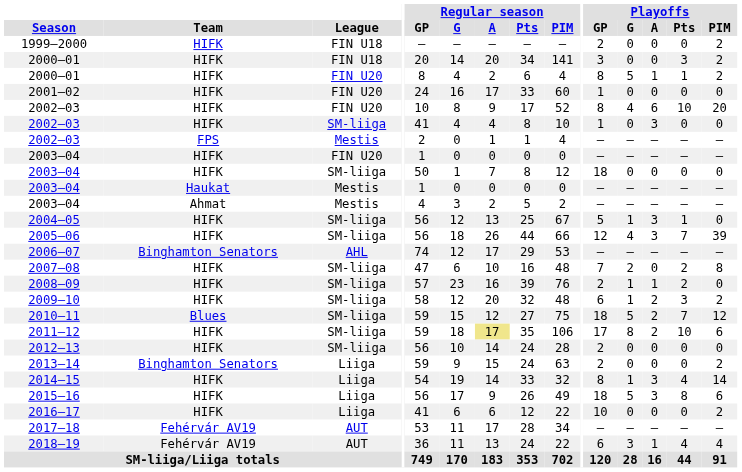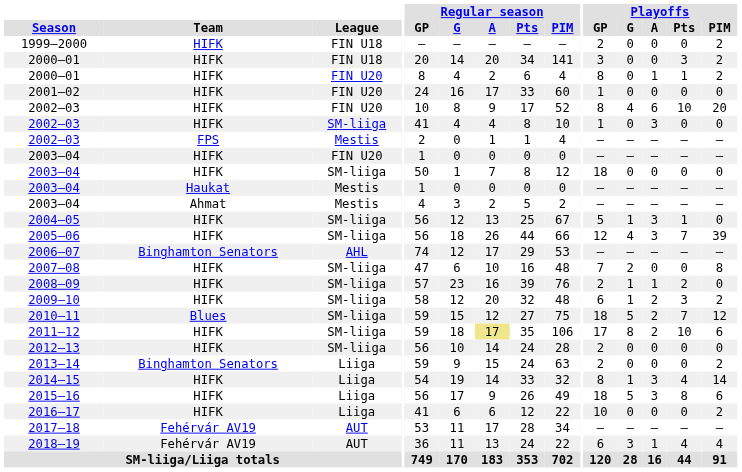 <table border="0" cellpadding="1" cellspacing="0" style="text-align:center; width:60em">
 <tr bgcolor="#e0e0e0">
 <th colspan="3" bgcolor="#ffffff"></th>
 <th rowspan="99" bgcolor="#ffffff"></th>
 <th colspan="5"><a href='#'>Regular season</a></th>
 <th rowspan="99" bgcolor="#ffffff"></th>
 <th colspan="5"><a href='#'>Playoffs</a></th>
 </tr>
 <tr bgcolor="#e0e0e0">
 <th><a href='#'>Season</a></th>
 <th>Team</th>
 <th>League</th>
 <th>GP</th>
 <th><a href='#'>G</a></th>
 <th><a href='#'>A</a></th>
 <th><a href='#'>Pts</a></th>
 <th><a href='#'>PIM</a></th>
 <th>GP</th>
 <th>G</th>
 <th>A</th>
 <th>Pts</th>
 <th>PIM</th>
 </tr>
 <tr>
 <td>1999–2000</td>
 <td><a href='#'>HIFK</a></td>
 <td>FIN U18</td>
 <td>—</td>
 <td>—</td>
 <td>—</td>
 <td>—</td>
 <td>—</td>
 <td>2</td>
 <td>0</td>
 <td>0</td>
 <td>0</td>
 <td>2</td>
 </tr>
 <tr bgcolor="#f0f0f0">
 <td>2000–01</td>
 <td>HIFK</td>
 <td>FIN U18</td>
 <td>20</td>
 <td>14</td>
 <td>20</td>
 <td>34</td>
 <td>141</td>
 <td>3</td>
 <td>0</td>
 <td>0</td>
 <td>3</td>
 <td>2</td>
 </tr>
 <tr>
 <td>2000–01</td>
 <td>HIFK</td>
 <td><a href='#'>FIN U20</a></td>
 <td>8</td>
 <td>4</td>
 <td>2</td>
 <td>6</td>
 <td>4</td>
 <td>8</td>
-<td>5</td>
+<td>0</td>
 <td>1</td>
 <td>1</td>
 <td>2</td>
 </tr>
 <tr bgcolor="#f0f0f0">
 <td>2001–02</td>
 <td>HIFK</td>
 <td>FIN U20</td>
 <td>24</td>
 <td>16</td>
 <td>17</td>
 <td>33</td>
 <td>60</td>
 <td>1</td>
 <td>0</td>
 <td>0</td>
 <td>0</td>
 <td>0</td>
 </tr>
 <tr>
 <td>2002–03</td>
 <td>HIFK</td>
 <td>FIN U20</td>
 <td>10</td>
 <td>8</td>
 <td>9</td>
 <td>17</td>
 <td>52</td>
 <td>8</td>
 <td>4</td>
 <td>6</td>
 <td>10</td>
 <td>20</td>
 </tr>
 <tr bgcolor="#f0f0f0">
 <td><a href='#'>2002–03</a></td>
 <td>HIFK</td>
 <td><a href='#'>SM-liiga</a></td>
 <td>41</td>
 <td>4</td>
 <td>4</td>
 <td>8</td>
 <td>10</td>
 <td>1</td>
 <td>0</td>
 <td>3</td>
 <td>0</td>
 <td>0</td>
 </tr>
 <tr>
 <td><a href='#'>2002–03</a></td>
 <td><a href='#'>FPS</a></td>
 <td><a href='#'>Mestis</a></td>
 <td>2</td>
 <td>0</td>
 <td>1</td>
 <td>1</td>
 <td>4</td>
 <td>—</td>
 <td>—</td>
 <td>—</td>
 <td>—</td>
 <td>—</td>
 </tr>
 <tr bgcolor="#f0f0f0">
 <td>2003–04</td>
 <td>HIFK</td>
 <td>FIN U20</td>
 <td>1</td>
 <td>0</td>
 <td>0</td>
 <td>0</td>
 <td>0</td>
 <td>—</td>
 <td>—</td>
 <td>—</td>
 <td>—</td>
 <td>—</td>
 </tr>
 <tr>
 <td><a href='#'>2003–04</a></td>
 <td>HIFK</td>
 <td>SM-liiga</td>
 <td>50</td>
 <td>1</td>
 <td>7</td>
 <td>8</td>
 <td>12</td>
 <td>18</td>
 <td>0</td>
 <td>0</td>
 <td>0</td>
 <td>0</td>
 </tr>
 <tr bgcolor="#f0f0f0">
 <td><a href='#'>2003–04</a></td>
 <td><a href='#'>Haukat</a></td>
 <td>Mestis</td>
 <td>1</td>
 <td>0</td>
 <td>0</td>
 <td>0</td>
 <td>0</td>
 <td>—</td>
 <td>—</td>
 <td>—</td>
 <td>—</td>
 <td>—</td>
 </tr>
 <tr>
 <td>2003–04</td>
 <td>Ahmat</td>
 <td>Mestis</td>
 <td>4</td>
 <td>3</td>
 <td>2</td>
 <td>5</td>
 <td>2</td>
 <td>—</td>
 <td>—</td>
 <td>—</td>
 <td>—</td>
 <td>—</td>
 </tr>
 <tr bgcolor="#f0f0f0">
 <td><a href='#'>2004–05</a></td>
 <td>HIFK</td>
 <td>SM-liiga</td>
 <td>56</td>
 <td>12</td>
 <td>13</td>
 <td>25</td>
 <td>67</td>
 <td>5</td>
 <td>1</td>
 <td>3</td>
 <td>1</td>
 <td>0</td>
 </tr>
 <tr>
 <td><a href='#'>2005–06</a></td>
 <td>HIFK</td>
 <td>SM-liiga</td>
 <td>56</td>
 <td>18</td>
 <td>26</td>
 <td>44</td>
 <td>66</td>
 <td>12</td>
 <td>4</td>
 <td>3</td>
 <td>7</td>
 <td>39</td>
 </tr>
 <tr bgcolor="#f0f0f0">
 <td><a href='#'>2006–07</a></td>
 <td><a href='#'>Binghamton Senators</a></td>
 <td><a href='#'>AHL</a></td>
 <td>74</td>
 <td>12</td>
 <td>17</td>
 <td>29</td>
 <td>53</td>
 <td>—</td>
 <td>—</td>
 <td>—</td>
 <td>—</td>
 <td>—</td>
 </tr>
 <tr>
 <td><a href='#'>2007–08</a></td>
 <td>HIFK</td>
 <td>SM-liiga</td>
 <td>47</td>
 <td>6</td>
 <td>10</td>
 <td>16</td>
 <td>48</td>
 <td>7</td>
 <td>2</td>
 <td>0</td>
-<td>2</td>
+<td>0</td>
 <td>8</td>
 </tr>
 <tr bgcolor="#f0f0f0">
 <td><a href='#'>2008–09</a></td>
 <td>HIFK</td>
 <td>SM-liiga</td>
 <td>57</td>
 <td>23</td>
 <td>16</td>
 <td>39</td>
 <td>76</td>
 <td>2</td>
 <td>1</td>
 <td>1</td>
 <td>2</td>
 <td>0</td>
 </tr>
 <tr>
 <td><a href='#'>2009–10</a></td>
 <td>HIFK</td>
 <td>SM-liiga</td>
 <td>58</td>
 <td>12</td>
 <td>20</td>
 <td>32</td>
 <td>48</td>
 <td>6</td>
 <td>1</td>
 <td>2</td>
 <td>3</td>
 <td>2</td>
 </tr>
 <tr bgcolor="#f0f0f0">
 <td><a href='#'>2010–11</a></td>
 <td><a href='#'>Blues</a></td>
 <td>SM-liiga</td>
 <td>59</td>
 <td>15</td>
 <td>12</td>
 <td>27</td>
 <td>75</td>
 <td>18</td>
 <td>5</td>
 <td>2</td>
 <td>7</td>
 <td>12</td>
 </tr>
 <tr>
 <td><a href='#'>2011–12</a></td>
 <td>HIFK</td>
 <td>SM-liiga</td>
 <td>59</td>
 <td>18</td>
 <td style="background: khaki;">17</td>
 <td>35</td>
 <td>106</td>
 <td>17</td>
 <td>8</td>
 <td>2</td>
 <td>10</td>
 <td>6</td>
 </tr>
 <tr bgcolor="#f0f0f0">
 <td><a href='#'>2012–13</a></td>
 <td>HIFK</td>
 <td>SM-liiga</td>
 <td>56</td>
 <td>10</td>
 <td>14</td>
 <td>24</td>
 <td>28</td>
 <td>2</td>
 <td>0</td>
 <td>0</td>
 <td>0</td>
 <td>0</td>
 </tr>
 <tr>
 <td><a href='#'>2013–14</a></td>
 <td><a href='#'>Binghamton Senators</a></td>
 <td>Liiga</td>
 <td>59</td>
 <td>9</td>
 <td>15</td>
 <td>24</td>
 <td>63</td>
 <td>2</td>
 <td>0</td>
 <td>0</td>
 <td>0</td>
 <td>2</td>
 </tr>
 <tr bgcolor="#f0f0f0">
 <td><a href='#'>2014–15</a></td>
 <td>HIFK</td>
 <td>Liiga</td>
 <td>54</td>
 <td>19</td>
 <td>14</td>
 <td>33</td>
 <td>32</td>
 <td>8</td>
 <td>1</td>
 <td>3</td>
 <td>4</td>
 <td>14</td>
 </tr>
 <tr>
 <td><a href='#'>2015–16</a></td>
 <td>HIFK</td>
 <td>Liiga</td>
 <td>56</td>
 <td>17</td>
 <td>9</td>
 <td>26</td>
 <td>49</td>
 <td>18</td>
 <td>5</td>
 <td>3</td>
 <td>8</td>
 <td>6</td>
 </tr>
 <tr bgcolor="#f0f0f0">
 <td><a href='#'>2016–17</a></td>
 <td>HIFK</td>
 <td>Liiga</td>
 <td>41</td>
 <td>6</td>
 <td>6</td>
 <td>12</td>
 <td>22</td>
 <td>10</td>
 <td>0</td>
 <td>0</td>
 <td>0</td>
 <td>2</td>
 </tr>
 <tr>
 <td><a href='#'>2017–18</a></td>
 <td><a href='#'>Fehérvár AV19</a></td>
 <td><a href='#'>AUT</a></td>
 <td>53</td>
 <td>11</td>
 <td>17</td>
 <td>28</td>
 <td>34</td>
 <td>—</td>
 <td>—</td>
 <td>—</td>
 <td>—</td>
 <td>—</td>
 </tr>
 <tr bgcolor="#f0f0f0">
 <td><a href='#'>2018–19</a></td>
 <td>Fehérvár AV19</td>
 <td>AUT</td>
 <td>36</td>
 <td>11</td>
 <td>13</td>
 <td>24</td>
 <td>22</td>
 <td>6</td>
 <td>3</td>
 <td>1</td>
 <td>4</td>
 <td>4</td>
 </tr>
 <tr bgcolor="#e0e0e0">
 <th colspan="3">SM-liiga/Liiga totals</th>
 <th>749</th>
 <th>170</th>
 <th>183</th>
 <th>353</th>
 <th>702</th>
 <th>120</th>
 <th>28</th>
 <th>16</th>
 <th>44</th>
 <th>91</th>
 </tr>
 </table>
